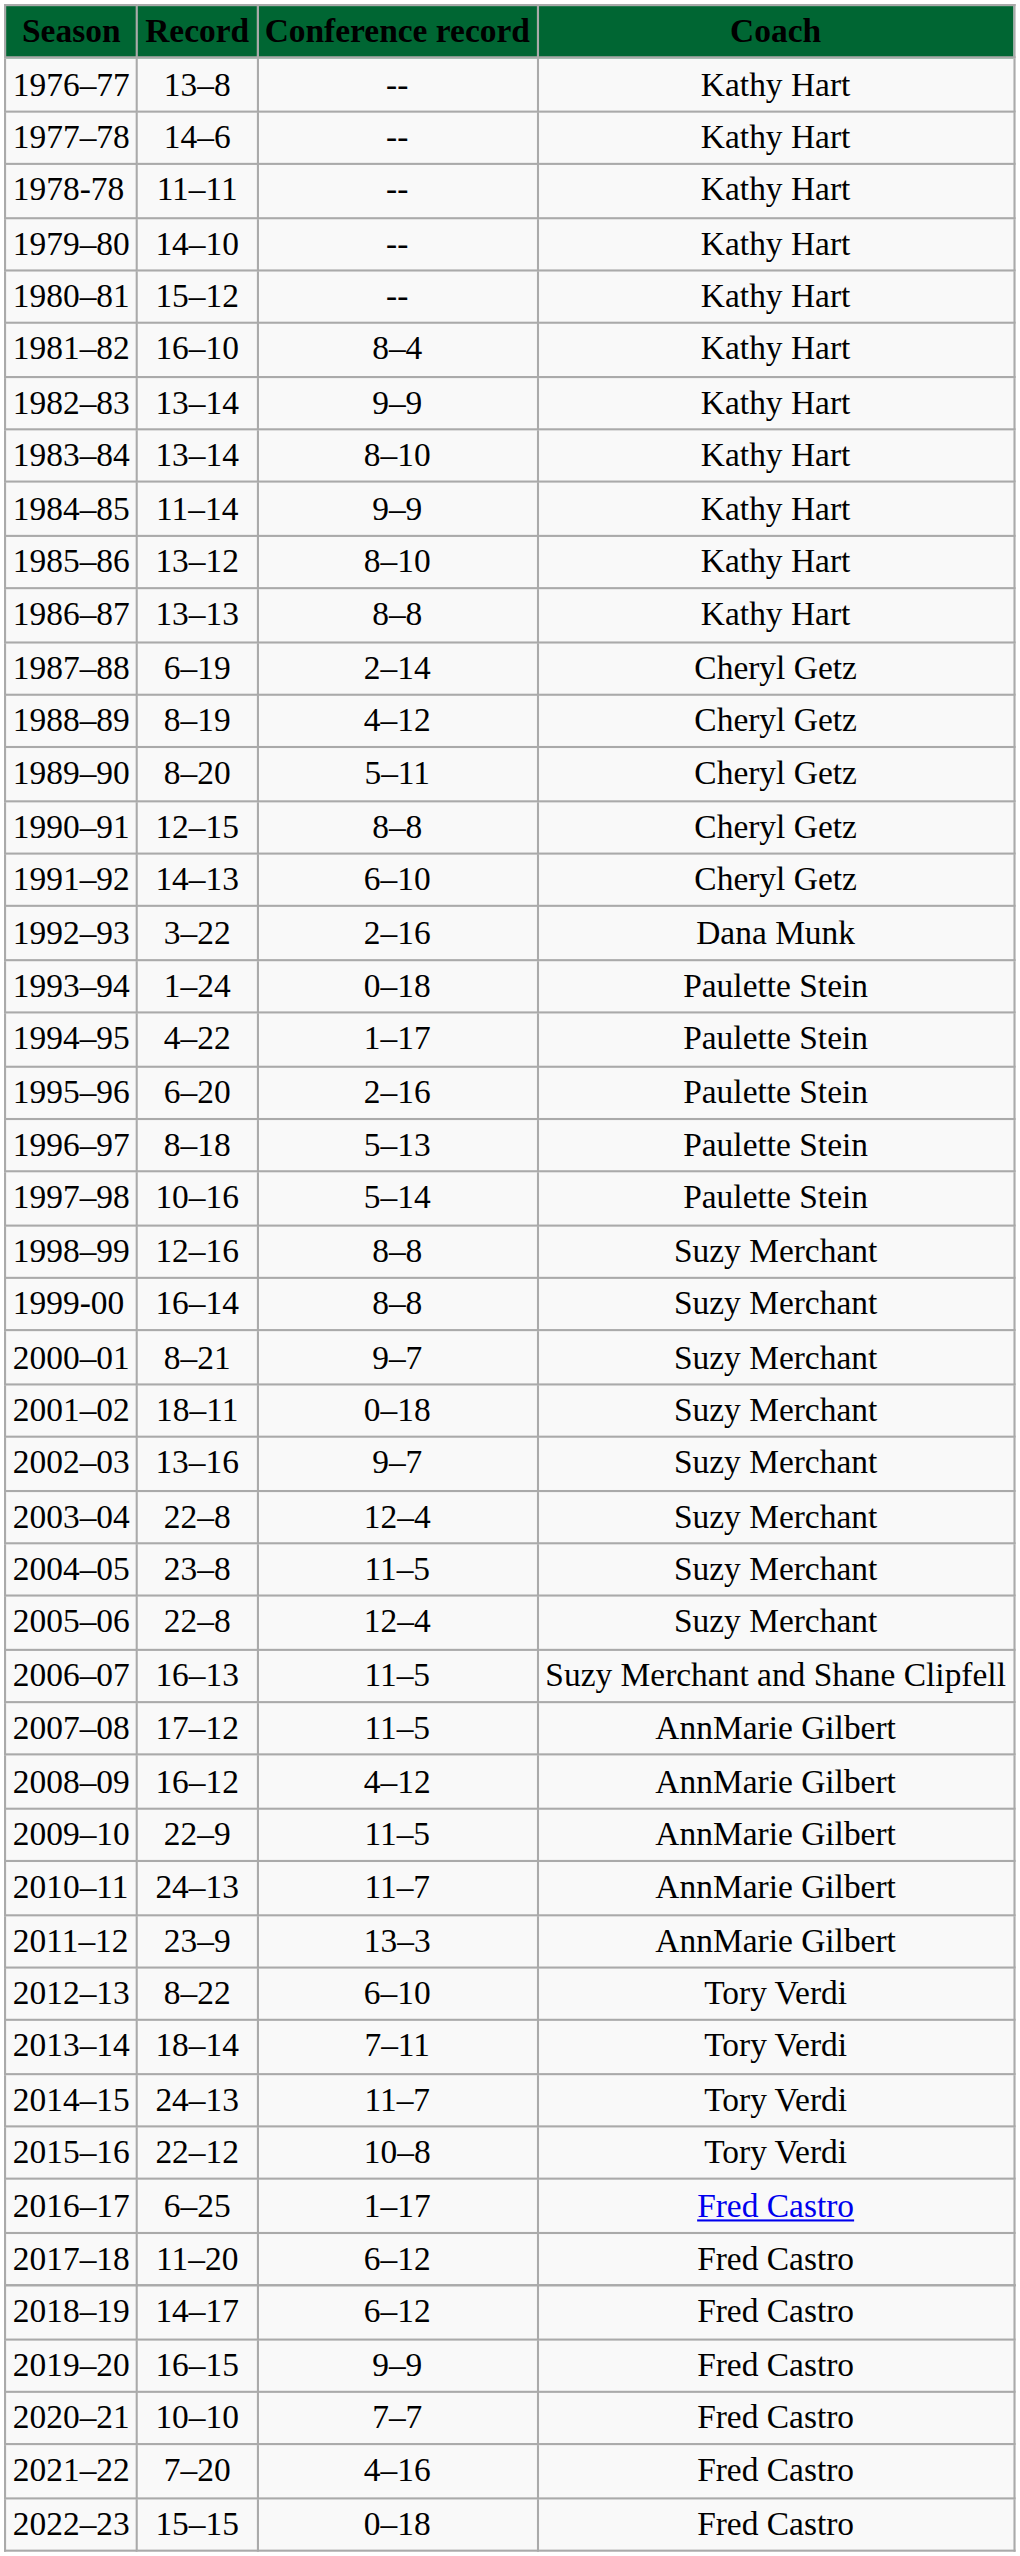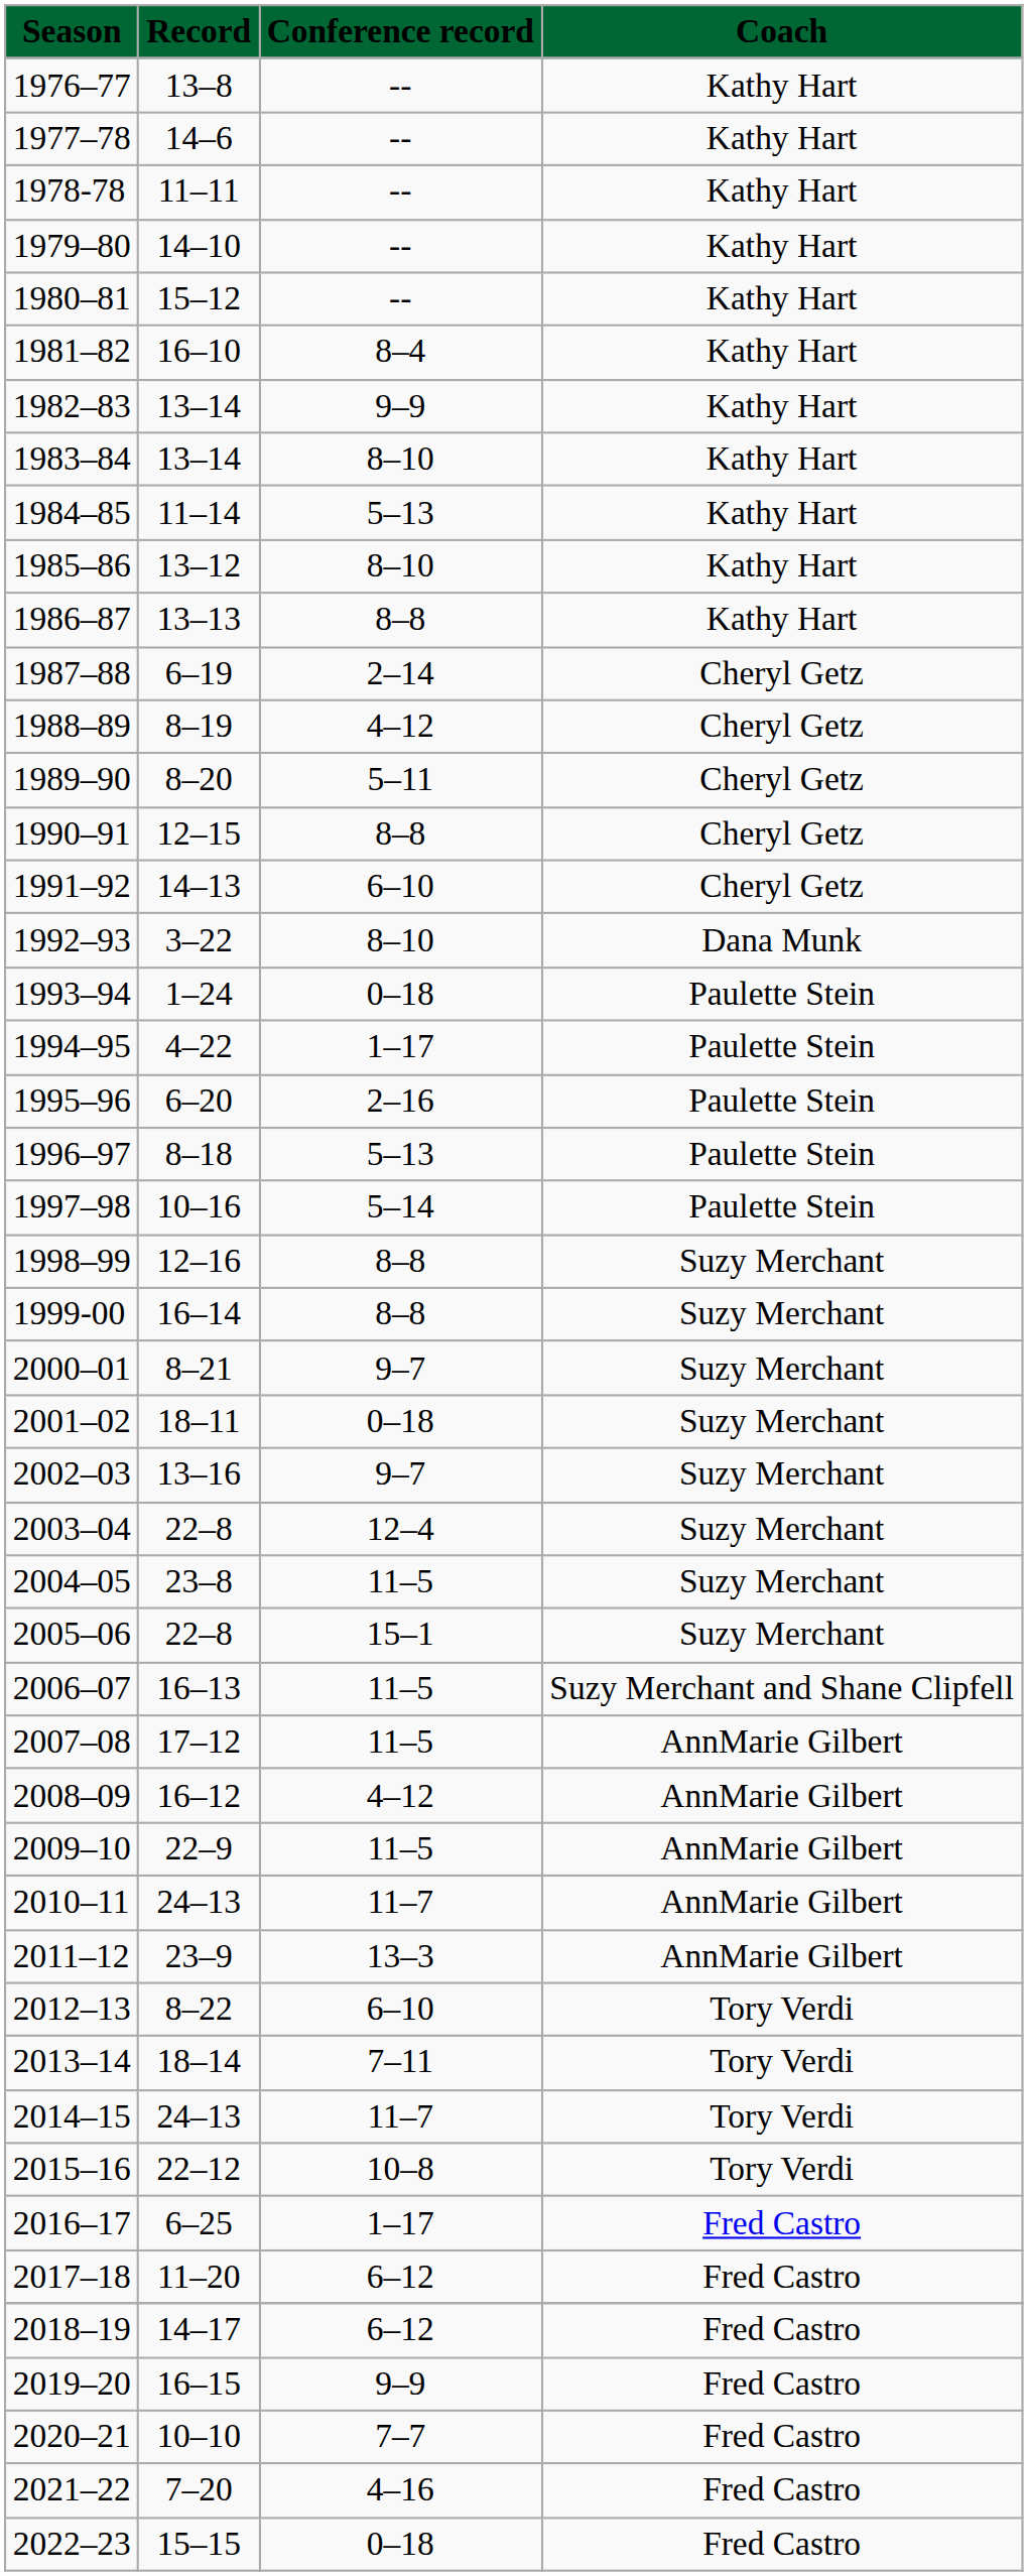 <table class="wikitable" style="text-align:center">
 <tr bgcolor="#006633">
 <td><span><strong>Season</strong></span></td>
 <td><span><strong>Record</strong></span></td>
 <td><span><strong>Conference record</strong></span></td>
 <td><span><strong>Coach</strong></span></td>
 </tr>
 <tr>
 <td style="text-align:left">1976–77</td>
 <td>13–8</td>
 <td>--</td>
 <td>Kathy Hart</td>
 </tr>
 <tr>
 <td style="text-align:left">1977–78</td>
 <td>14–6</td>
 <td>--</td>
 <td>Kathy Hart</td>
 </tr>
 <tr>
 <td style="text-align:left">1978-78</td>
 <td>11–11</td>
 <td>--</td>
 <td>Kathy Hart</td>
 </tr>
 <tr>
 <td style="text-align:left">1979–80</td>
 <td>14–10</td>
 <td>--</td>
 <td>Kathy Hart</td>
 </tr>
 <tr>
 <td style="text-align:left">1980–81</td>
 <td>15–12</td>
 <td>--</td>
 <td>Kathy Hart</td>
 </tr>
 <tr>
 <td style="text-align:left">1981–82</td>
 <td>16–10</td>
 <td>8–4</td>
 <td>Kathy Hart</td>
 </tr>
 <tr>
 <td style="text-align:left">1982–83</td>
 <td>13–14</td>
 <td>9–9</td>
 <td>Kathy Hart</td>
 </tr>
 <tr>
 <td style="text-align:left">1983–84</td>
 <td>13–14</td>
 <td>8–10</td>
 <td>Kathy Hart</td>
 </tr>
 <tr>
 <td style="text-align:left">1984–85</td>
 <td>11–14</td>
-<td>9–9</td>
+<td>5–13</td>
 <td>Kathy Hart</td>
 </tr>
 <tr>
 <td style="text-align:left">1985–86</td>
 <td>13–12</td>
 <td>8–10</td>
 <td>Kathy Hart</td>
 </tr>
 <tr>
 <td style="text-align:left">1986–87</td>
 <td>13–13</td>
 <td>8–8</td>
 <td>Kathy Hart</td>
 </tr>
 <tr>
 <td style="text-align:left">1987–88</td>
 <td>6–19</td>
 <td>2–14</td>
 <td>Cheryl Getz</td>
 </tr>
 <tr>
 <td style="text-align:left">1988–89</td>
 <td>8–19</td>
 <td>4–12</td>
 <td>Cheryl Getz</td>
 </tr>
 <tr>
 <td style="text-align:left">1989–90</td>
 <td>8–20</td>
 <td>5–11</td>
 <td>Cheryl Getz</td>
 </tr>
 <tr>
 <td style="text-align:left">1990–91</td>
 <td>12–15</td>
 <td>8–8</td>
 <td>Cheryl Getz</td>
 </tr>
 <tr>
 <td style="text-align:left">1991–92</td>
 <td>14–13</td>
 <td>6–10</td>
 <td>Cheryl Getz</td>
 </tr>
 <tr>
 <td style="text-align:left">1992–93</td>
 <td>3–22</td>
-<td>2–16</td>
+<td>8–10</td>
 <td>Dana Munk</td>
 </tr>
 <tr>
 <td style="text-align:left">1993–94</td>
 <td>1–24</td>
 <td>0–18</td>
 <td>Paulette Stein</td>
 </tr>
 <tr>
 <td style="text-align:left">1994–95</td>
 <td>4–22</td>
 <td>1–17</td>
 <td>Paulette Stein</td>
 </tr>
 <tr>
 <td style="text-align:left">1995–96</td>
 <td>6–20</td>
 <td>2–16</td>
 <td>Paulette Stein</td>
 </tr>
 <tr>
 <td style="text-align:left">1996–97</td>
 <td>8–18</td>
 <td>5–13</td>
 <td>Paulette Stein</td>
 </tr>
 <tr>
 <td style="text-align:left">1997–98</td>
 <td>10–16</td>
 <td>5–14</td>
 <td>Paulette Stein</td>
 </tr>
 <tr>
 <td style="text-align:left">1998–99</td>
 <td>12–16</td>
 <td>8–8</td>
 <td>Suzy Merchant</td>
 </tr>
 <tr>
 <td style="text-align:left">1999-00</td>
 <td>16–14</td>
 <td>8–8</td>
 <td>Suzy Merchant</td>
 </tr>
 <tr>
 <td style="text-align:left">2000–01</td>
 <td>8–21</td>
 <td>9–7</td>
 <td>Suzy Merchant</td>
 </tr>
 <tr>
 <td style="text-align:left">2001–02</td>
 <td>18–11</td>
 <td>0–18</td>
 <td>Suzy Merchant</td>
 </tr>
 <tr>
 <td style="text-align:left">2002–03</td>
 <td>13–16</td>
 <td>9–7</td>
 <td>Suzy Merchant</td>
 </tr>
 <tr>
 <td style="text-align:left">2003–04</td>
 <td>22–8</td>
 <td>12–4</td>
 <td>Suzy Merchant</td>
 </tr>
 <tr>
 <td style="text-align:left">2004–05</td>
 <td>23–8</td>
 <td>11–5</td>
 <td>Suzy Merchant</td>
 </tr>
 <tr>
 <td style="text-align:left">2005–06</td>
 <td>22–8</td>
-<td>12–4</td>
+<td>15–1</td>
 <td>Suzy Merchant</td>
 </tr>
 <tr>
 <td style="text-align:left">2006–07</td>
 <td>16–13</td>
 <td>11–5</td>
 <td>Suzy Merchant and Shane Clipfell</td>
 </tr>
 <tr>
 <td style="text-align:left">2007–08</td>
 <td>17–12</td>
 <td>11–5</td>
 <td>AnnMarie Gilbert</td>
 </tr>
 <tr>
 <td style="text-align:left">2008–09</td>
 <td>16–12</td>
 <td>4–12</td>
 <td>AnnMarie Gilbert</td>
 </tr>
 <tr>
 <td style="text-align:left">2009–10</td>
 <td>22–9</td>
 <td>11–5</td>
 <td>AnnMarie Gilbert</td>
 </tr>
 <tr>
 <td style="text-align:left">2010–11</td>
 <td>24–13</td>
 <td>11–7</td>
 <td>AnnMarie Gilbert</td>
 </tr>
 <tr>
 <td style="text-align:left">2011–12</td>
 <td>23–9</td>
 <td>13–3</td>
 <td>AnnMarie Gilbert</td>
 </tr>
 <tr>
 <td style="text-align:left">2012–13</td>
 <td>8–22</td>
 <td>6–10</td>
 <td>Tory Verdi</td>
 </tr>
 <tr>
 <td style="text-align:left">2013–14</td>
 <td>18–14</td>
 <td>7–11</td>
 <td>Tory Verdi</td>
 </tr>
 <tr>
 <td style="text-align:left">2014–15</td>
 <td>24–13</td>
 <td>11–7</td>
 <td>Tory Verdi</td>
 </tr>
 <tr>
 <td style="text-align:left">2015–16</td>
 <td>22–12</td>
 <td>10–8</td>
 <td>Tory Verdi</td>
 </tr>
 <tr>
 <td>2016–17</td>
 <td>6–25</td>
 <td>1–17</td>
 <td><a href='#'>Fred Castro</a></td>
 </tr>
 <tr>
 <td>2017–18</td>
 <td>11–20</td>
 <td>6–12</td>
 <td>Fred Castro</td>
 </tr>
 <tr>
 </tr>
 <tr align="center">
 </tr>
 <tr>
 <td style="text-align:left">2018–19</td>
 <td>14–17</td>
 <td>6–12</td>
 <td>Fred Castro</td>
 </tr>
 <tr>
 <td style="text-align:left">2019–20</td>
 <td>16–15</td>
 <td>9–9</td>
 <td>Fred Castro</td>
 </tr>
 <tr>
 <td style="text-align:left">2020–21</td>
 <td>10–10</td>
 <td>7–7</td>
 <td>Fred Castro</td>
 </tr>
 <tr>
 <td style="text-align:left">2021–22</td>
 <td>7–20</td>
 <td>4–16</td>
 <td>Fred Castro</td>
 </tr>
 <tr>
 <td style="text-align:left">2022–23</td>
 <td>15–15</td>
 <td>0–18</td>
 <td>Fred Castro</td>
 </tr>
 </table>
